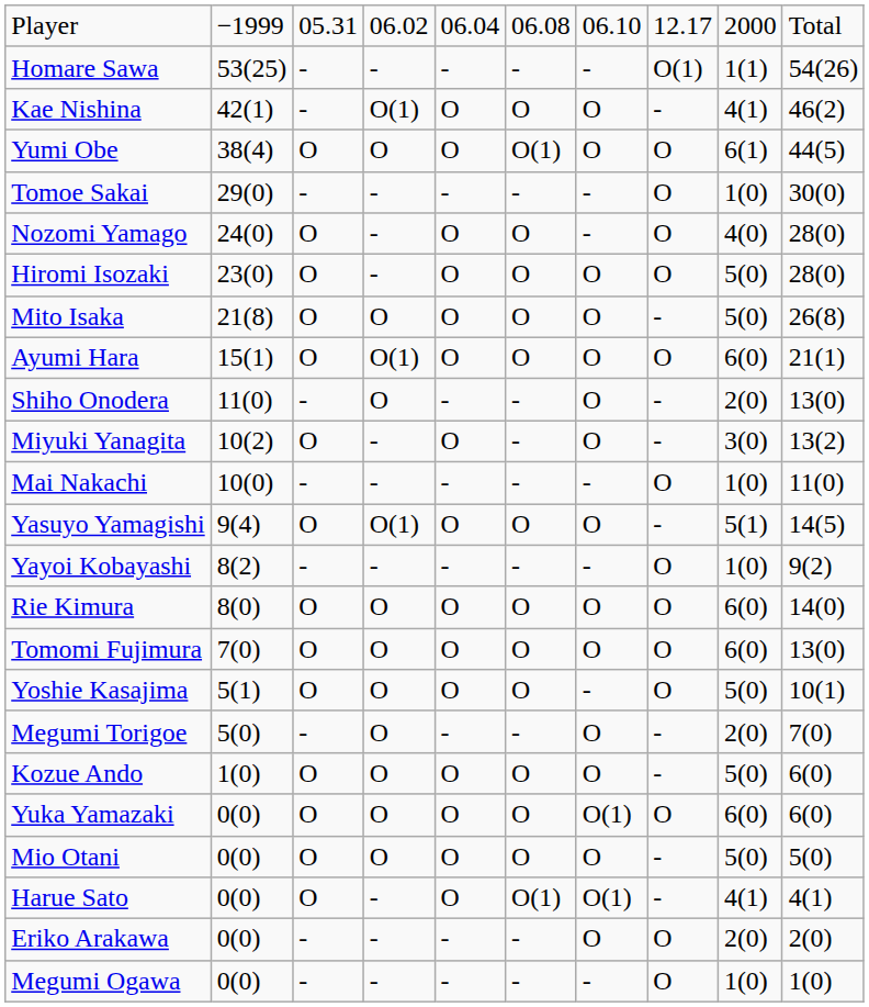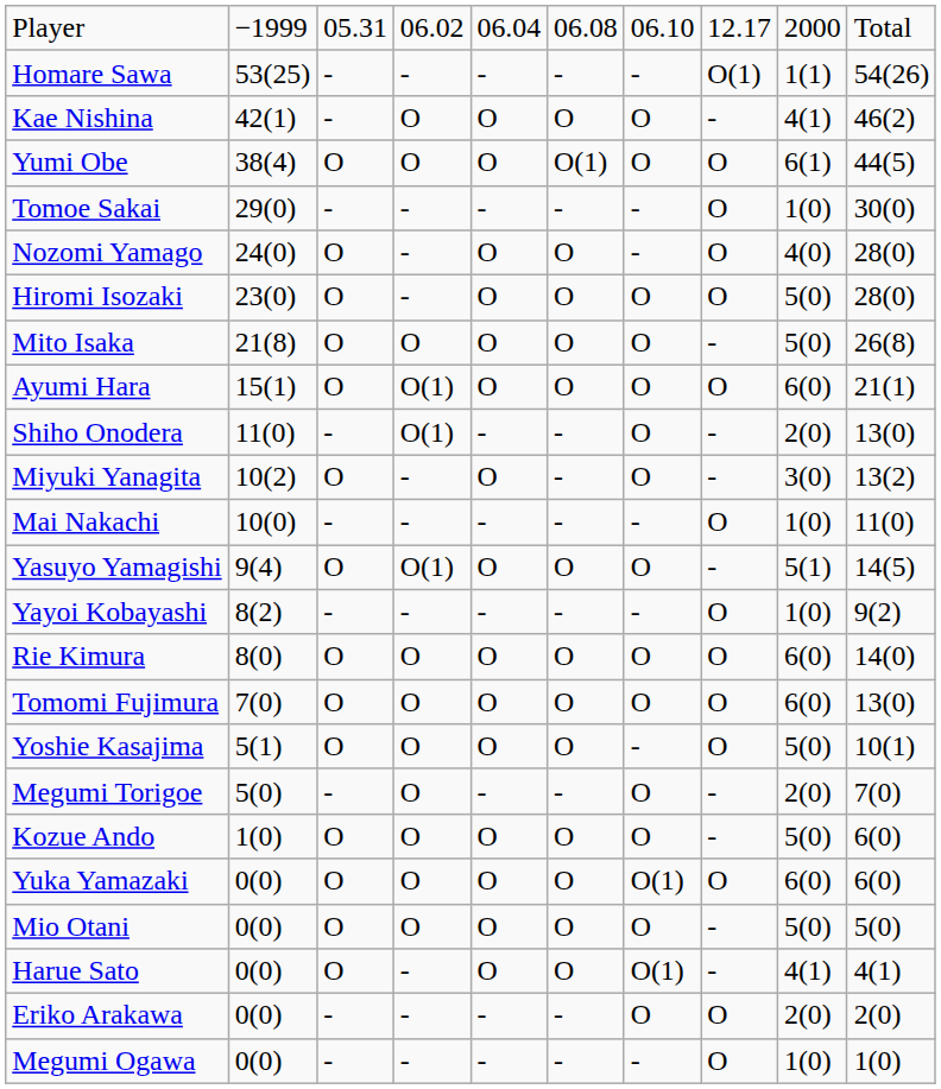 <table class="wikitable" style="text-align:left;">
 <tr>
 <td>Player</td>
 <td>−1999</td>
 <td>05.31</td>
 <td>06.02</td>
 <td>06.04</td>
 <td>06.08</td>
 <td>06.10</td>
 <td>12.17</td>
 <td>2000</td>
 <td>Total</td>
 </tr>
 <tr>
 <td><a href='#'>Homare Sawa</a></td>
 <td>53(25)</td>
 <td>-</td>
 <td>-</td>
 <td>-</td>
 <td>-</td>
 <td>-</td>
 <td>O(1)</td>
 <td>1(1)</td>
 <td>54(26)</td>
 </tr>
 <tr>
 <td><a href='#'>Kae Nishina</a></td>
 <td>42(1)</td>
 <td>-</td>
-<td>O(1)</td>
+<td>O</td>
 <td>O</td>
 <td>O</td>
 <td>O</td>
 <td>-</td>
 <td>4(1)</td>
 <td>46(2)</td>
 </tr>
 <tr>
 <td><a href='#'>Yumi Obe</a></td>
 <td>38(4)</td>
 <td>O</td>
 <td>O</td>
 <td>O</td>
 <td>O(1)</td>
 <td>O</td>
 <td>O</td>
 <td>6(1)</td>
 <td>44(5)</td>
 </tr>
 <tr>
 <td><a href='#'>Tomoe Sakai</a></td>
 <td>29(0)</td>
 <td>-</td>
 <td>-</td>
 <td>-</td>
 <td>-</td>
 <td>-</td>
 <td>O</td>
 <td>1(0)</td>
 <td>30(0)</td>
 </tr>
 <tr>
 <td><a href='#'>Nozomi Yamago</a></td>
 <td>24(0)</td>
 <td>O</td>
 <td>-</td>
 <td>O</td>
 <td>O</td>
 <td>-</td>
 <td>O</td>
 <td>4(0)</td>
 <td>28(0)</td>
 </tr>
 <tr>
 <td><a href='#'>Hiromi Isozaki</a></td>
 <td>23(0)</td>
 <td>O</td>
 <td>-</td>
 <td>O</td>
 <td>O</td>
 <td>O</td>
 <td>O</td>
 <td>5(0)</td>
 <td>28(0)</td>
 </tr>
 <tr>
 <td><a href='#'>Mito Isaka</a></td>
 <td>21(8)</td>
 <td>O</td>
 <td>O</td>
 <td>O</td>
 <td>O</td>
 <td>O</td>
 <td>-</td>
 <td>5(0)</td>
 <td>26(8)</td>
 </tr>
 <tr>
 <td><a href='#'>Ayumi Hara</a></td>
 <td>15(1)</td>
 <td>O</td>
 <td>O(1)</td>
 <td>O</td>
 <td>O</td>
 <td>O</td>
 <td>O</td>
 <td>6(0)</td>
 <td>21(1)</td>
 </tr>
 <tr>
 <td><a href='#'>Shiho Onodera</a></td>
 <td>11(0)</td>
 <td>-</td>
-<td>O</td>
+<td>O(1)</td>
 <td>-</td>
 <td>-</td>
 <td>O</td>
 <td>-</td>
 <td>2(0)</td>
 <td>13(0)</td>
 </tr>
 <tr>
 <td><a href='#'>Miyuki Yanagita</a></td>
 <td>10(2)</td>
 <td>O</td>
 <td>-</td>
 <td>O</td>
 <td>-</td>
 <td>O</td>
 <td>-</td>
 <td>3(0)</td>
 <td>13(2)</td>
 </tr>
 <tr>
 <td><a href='#'>Mai Nakachi</a></td>
 <td>10(0)</td>
 <td>-</td>
 <td>-</td>
 <td>-</td>
 <td>-</td>
 <td>-</td>
 <td>O</td>
 <td>1(0)</td>
 <td>11(0)</td>
 </tr>
 <tr>
 <td><a href='#'>Yasuyo Yamagishi</a></td>
 <td>9(4)</td>
 <td>O</td>
 <td>O(1)</td>
 <td>O</td>
 <td>O</td>
 <td>O</td>
 <td>-</td>
 <td>5(1)</td>
 <td>14(5)</td>
 </tr>
 <tr>
 <td><a href='#'>Yayoi Kobayashi</a></td>
 <td>8(2)</td>
 <td>-</td>
 <td>-</td>
 <td>-</td>
 <td>-</td>
 <td>-</td>
 <td>O</td>
 <td>1(0)</td>
 <td>9(2)</td>
 </tr>
 <tr>
 <td><a href='#'>Rie Kimura</a></td>
 <td>8(0)</td>
 <td>O</td>
 <td>O</td>
 <td>O</td>
 <td>O</td>
 <td>O</td>
 <td>O</td>
 <td>6(0)</td>
 <td>14(0)</td>
 </tr>
 <tr>
 <td><a href='#'>Tomomi Fujimura</a></td>
 <td>7(0)</td>
 <td>O</td>
 <td>O</td>
 <td>O</td>
 <td>O</td>
 <td>O</td>
 <td>O</td>
 <td>6(0)</td>
 <td>13(0)</td>
 </tr>
 <tr>
 <td><a href='#'>Yoshie Kasajima</a></td>
 <td>5(1)</td>
 <td>O</td>
 <td>O</td>
 <td>O</td>
 <td>O</td>
 <td>-</td>
 <td>O</td>
 <td>5(0)</td>
 <td>10(1)</td>
 </tr>
 <tr>
 <td><a href='#'>Megumi Torigoe</a></td>
 <td>5(0)</td>
 <td>-</td>
 <td>O</td>
 <td>-</td>
 <td>-</td>
 <td>O</td>
 <td>-</td>
 <td>2(0)</td>
 <td>7(0)</td>
 </tr>
 <tr>
 <td><a href='#'>Kozue Ando</a></td>
 <td>1(0)</td>
 <td>O</td>
 <td>O</td>
 <td>O</td>
 <td>O</td>
 <td>O</td>
 <td>-</td>
 <td>5(0)</td>
 <td>6(0)</td>
 </tr>
 <tr>
 <td><a href='#'>Yuka Yamazaki</a></td>
 <td>0(0)</td>
 <td>O</td>
 <td>O</td>
 <td>O</td>
 <td>O</td>
 <td>O(1)</td>
 <td>O</td>
 <td>6(0)</td>
 <td>6(0)</td>
 </tr>
 <tr>
 <td><a href='#'>Mio Otani</a></td>
 <td>0(0)</td>
 <td>O</td>
 <td>O</td>
 <td>O</td>
 <td>O</td>
 <td>O</td>
 <td>-</td>
 <td>5(0)</td>
 <td>5(0)</td>
 </tr>
 <tr>
 <td><a href='#'>Harue Sato</a></td>
 <td>0(0)</td>
 <td>O</td>
 <td>-</td>
 <td>O</td>
-<td>O(1)</td>
+<td>O</td>
 <td>O(1)</td>
 <td>-</td>
 <td>4(1)</td>
 <td>4(1)</td>
 </tr>
 <tr>
 <td><a href='#'>Eriko Arakawa</a></td>
 <td>0(0)</td>
 <td>-</td>
 <td>-</td>
 <td>-</td>
 <td>-</td>
 <td>O</td>
 <td>O</td>
 <td>2(0)</td>
 <td>2(0)</td>
 </tr>
 <tr>
 <td><a href='#'>Megumi Ogawa</a></td>
 <td>0(0)</td>
 <td>-</td>
 <td>-</td>
 <td>-</td>
 <td>-</td>
 <td>-</td>
 <td>O</td>
 <td>1(0)</td>
 <td>1(0)</td>
 </tr>
 </table>
